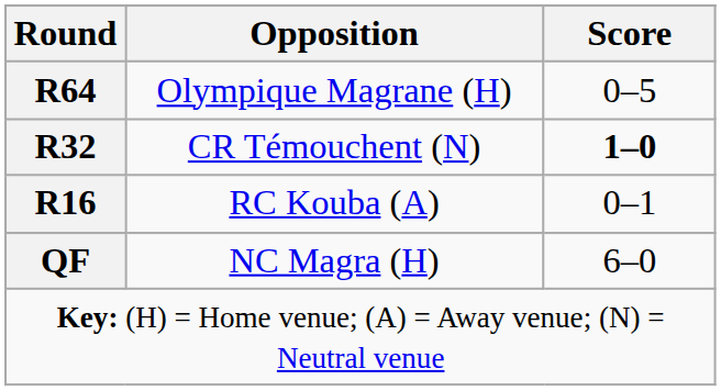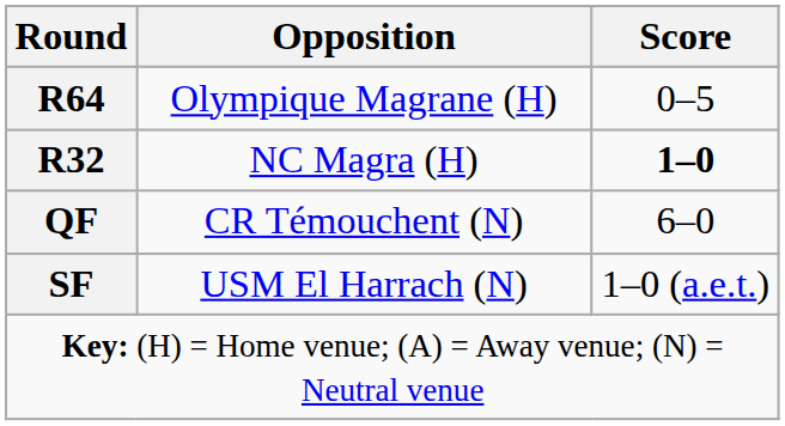 <table class="wikitable plainrowheaders" style="text-align:center;margin:0">
 <tr>
 </tr>
 <tr>
 <th scope="col" style="width:25px">Round</th>
 <th scope="col" style="width:180px">Opposition</th>
 <th scope="col" style="width:70px">Score</th>
 </tr>
 <tr>
 <th scope=row style="text-align:center">R64</th>
 <td><a href='#'>Olympique Magrane</a> (<a href='#'>H</a>)</td>
 <td>0–5</td>
 </tr>
 <tr>
 <th scope=row style="text-align:center">R32</th>
-<td><a href='#'>CR Témouchent</a> (<a href='#'>N</a>)</td>
+<td><a href='#'>NC Magra</a> (<a href='#'>H</a>)</td>
 <td><strong>1–0</strong></td>
 </tr>
 <tr>
-<th scope=row style="text-align:center">R16</th>
-<td><a href='#'>RC Kouba</a> (<a href='#'>A</a>)</td>
-<td>0–1</td>
+<th scope=row style="text-align:center">QF</th>
+<td><a href='#'>CR Témouchent</a> (<a href='#'>N</a>)</td>
+<td>6–0</td>
 </tr>
 <tr>
-<th scope=row style="text-align:center">QF</th>
-<td><a href='#'>NC Magra</a> (<a href='#'>H</a>)</td>
-<td>6–0</td>
+<th scope=row style="text-align:center">SF</th>
+<td><a href='#'>USM El Harrach</a> (<a href='#'>N</a>)</td>
+<td>1–0 (<a href='#'>a.e.t.</a>)</td>
 </tr>
 <tr>
 <td colspan="3"><small><strong>Key:</strong> (H) = Home venue; (A) = Away venue; (N) = <a href='#'>Neutral venue</a></small></td>
 </tr>
 </table>
